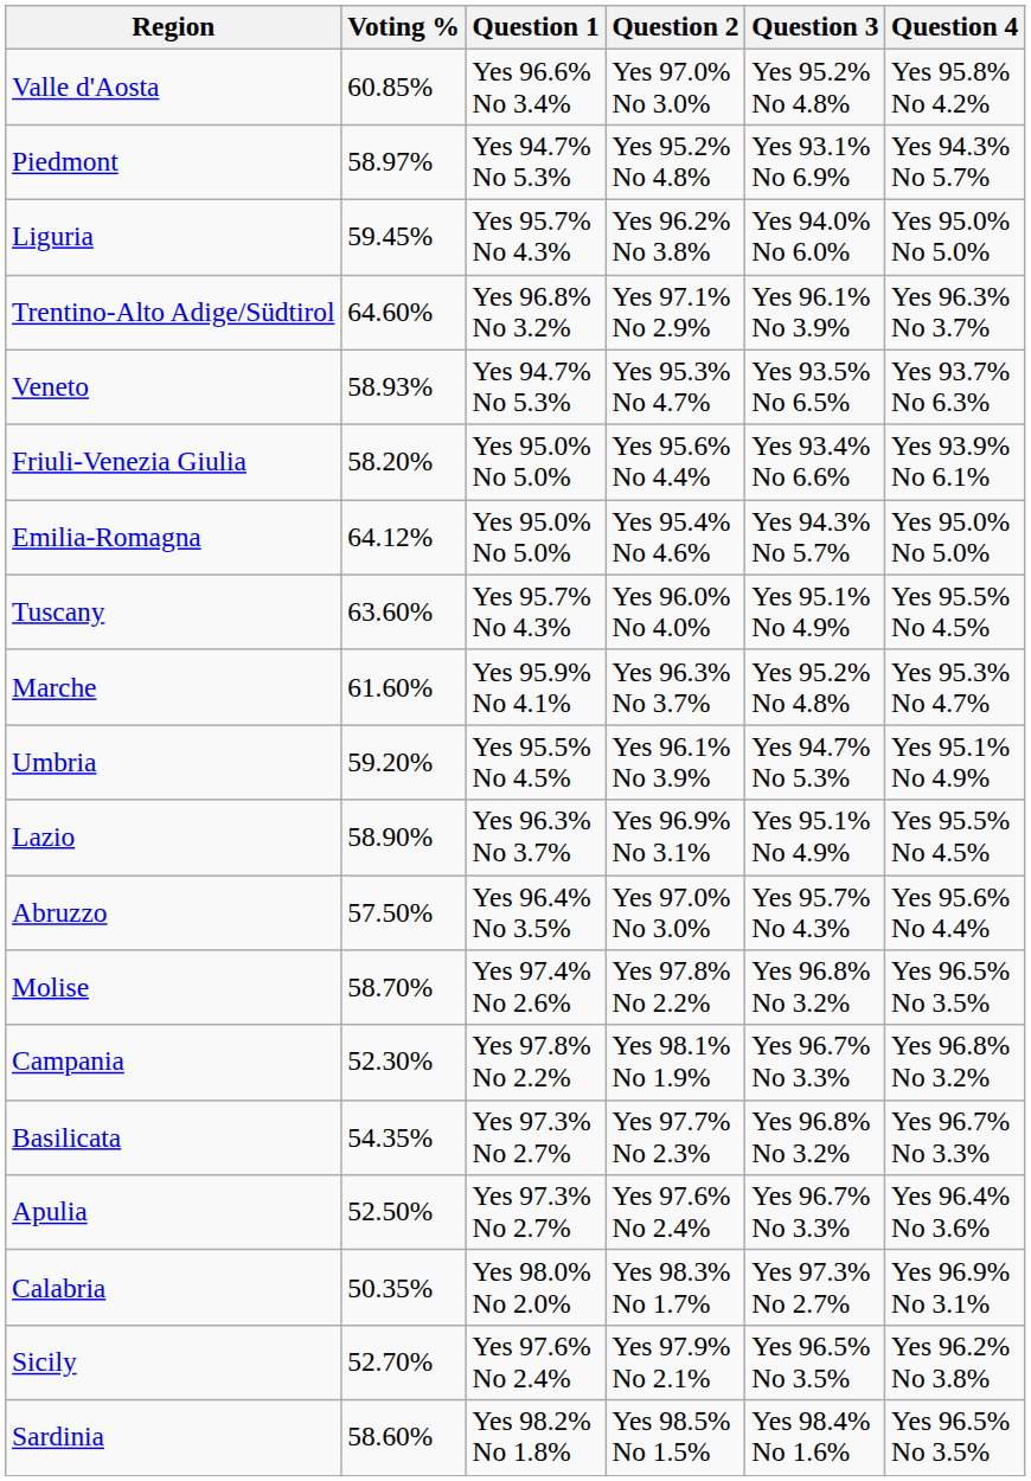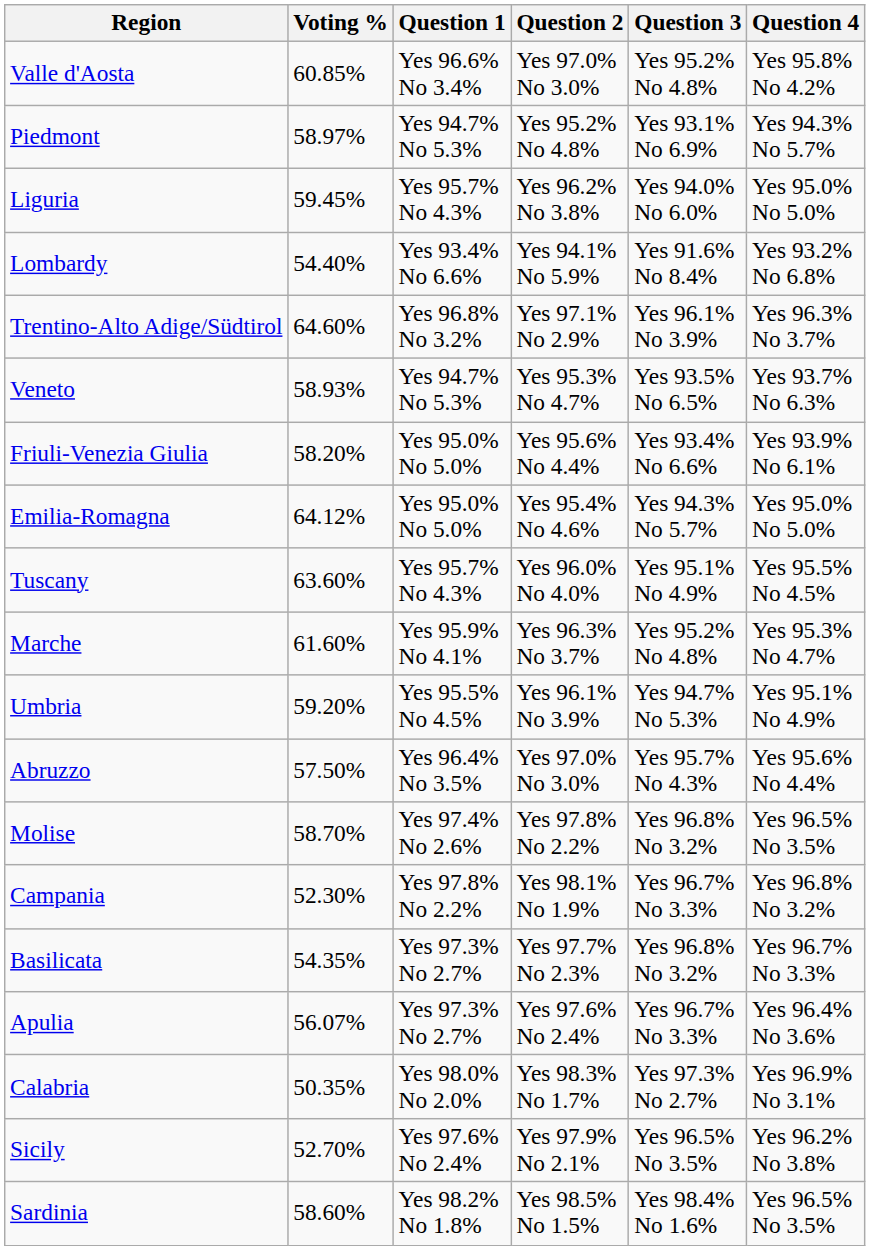 <table class="wikitable sortable">
 <tr>
 <th>Region</th>
 <th>Voting %</th>
 <th>Question 1</th>
 <th>Question 2</th>
 <th>Question 3</th>
 <th>Question 4</th>
 </tr>
 <tr>
 <td><a href='#'>Valle d'Aosta</a></td>
 <td>60.85%</td>
 <td>Yes 96.6%<br>No 3.4%</td>
 <td>Yes 97.0%<br>No 3.0%</td>
 <td>Yes 95.2%<br>No 4.8%</td>
 <td>Yes 95.8%<br>No 4.2%</td>
 </tr>
 <tr>
 <td><a href='#'>Piedmont</a></td>
 <td>58.97%</td>
 <td>Yes 94.7%<br>No 5.3%</td>
 <td>Yes 95.2%<br>No 4.8%</td>
 <td>Yes 93.1%<br>No 6.9%</td>
 <td>Yes 94.3%<br>No 5.7%</td>
 </tr>
 <tr>
 <td><a href='#'>Liguria</a></td>
 <td>59.45%</td>
 <td>Yes 95.7%<br>No 4.3%</td>
 <td>Yes 96.2%<br>No 3.8%</td>
 <td>Yes 94.0%<br>No 6.0%</td>
 <td>Yes 95.0%<br>No 5.0%</td>
+</tr>
+<tr>
+<td><a href='#'>Lombardy</a></td>
+<td>54.40%</td>
+<td>Yes 93.4%<br>No 6.6%</td>
+<td>Yes 94.1%<br>No 5.9%</td>
+<td>Yes 91.6%<br>No 8.4%</td>
+<td>Yes 93.2%<br>No 6.8%</td>
 </tr>
 <tr>
 <td><a href='#'>Trentino-Alto Adige/Südtirol</a></td>
 <td>64.60%</td>
 <td>Yes 96.8%<br>No 3.2%</td>
 <td>Yes 97.1%<br>No 2.9%</td>
 <td>Yes 96.1%<br>No 3.9%</td>
 <td>Yes 96.3%<br>No 3.7%</td>
 </tr>
 <tr>
 <td><a href='#'>Veneto</a></td>
 <td>58.93%</td>
 <td>Yes 94.7%<br>No 5.3%</td>
 <td>Yes 95.3%<br>No 4.7%</td>
 <td>Yes 93.5%<br>No 6.5%</td>
 <td>Yes 93.7%<br>No 6.3%</td>
 </tr>
 <tr>
 <td><a href='#'>Friuli-Venezia Giulia</a></td>
 <td>58.20%</td>
 <td>Yes 95.0%<br>No 5.0%</td>
 <td>Yes 95.6%<br>No 4.4%</td>
 <td>Yes 93.4%<br>No 6.6%</td>
 <td>Yes 93.9%<br>No 6.1%</td>
 </tr>
 <tr>
 <td><a href='#'>Emilia-Romagna</a></td>
 <td>64.12%</td>
 <td>Yes 95.0%<br>No 5.0%</td>
 <td>Yes 95.4%<br>No 4.6%</td>
 <td>Yes 94.3%<br>No 5.7%</td>
 <td>Yes 95.0%<br>No 5.0%</td>
 </tr>
 <tr>
 <td><a href='#'>Tuscany</a></td>
 <td>63.60%</td>
 <td>Yes 95.7%<br>No 4.3%</td>
 <td>Yes 96.0%<br>No 4.0%</td>
 <td>Yes 95.1%<br>No 4.9%</td>
 <td>Yes 95.5%<br>No 4.5%</td>
 </tr>
 <tr>
 <td><a href='#'>Marche</a></td>
 <td>61.60%</td>
 <td>Yes 95.9%<br>No 4.1%</td>
 <td>Yes 96.3%<br>No 3.7%</td>
 <td>Yes 95.2%<br>No 4.8%</td>
 <td>Yes 95.3%<br>No 4.7%</td>
 </tr>
 <tr>
 <td><a href='#'>Umbria</a></td>
 <td>59.20%</td>
 <td>Yes 95.5%<br>No 4.5%</td>
 <td>Yes 96.1%<br>No 3.9%</td>
 <td>Yes 94.7%<br>No 5.3%</td>
 <td>Yes 95.1%<br>No 4.9%</td>
 </tr>
 <tr>
-<td><a href='#'>Lazio</a></td>
-<td>58.90%</td>
-<td>Yes 96.3%<br>No 3.7%</td>
-<td>Yes 96.9%<br>No 3.1%</td>
-<td>Yes 95.1%<br>No 4.9%</td>
-<td>Yes 95.5%<br>No 4.5%</td>
-</tr>
-<tr>
 <td><a href='#'>Abruzzo</a></td>
 <td>57.50%</td>
 <td>Yes 96.4%<br>No 3.5%</td>
 <td>Yes 97.0%<br>No 3.0%</td>
 <td>Yes 95.7%<br>No 4.3%</td>
 <td>Yes 95.6%<br>No 4.4%</td>
 </tr>
 <tr>
 <td><a href='#'>Molise</a></td>
 <td>58.70%</td>
 <td>Yes 97.4%<br>No 2.6%</td>
 <td>Yes 97.8%<br>No 2.2%</td>
 <td>Yes 96.8%<br>No 3.2%</td>
 <td>Yes 96.5%<br>No 3.5%</td>
 </tr>
 <tr>
 <td><a href='#'>Campania</a></td>
 <td>52.30%</td>
 <td>Yes 97.8%<br>No 2.2%</td>
 <td>Yes 98.1%<br>No 1.9%</td>
 <td>Yes 96.7%<br>No 3.3%</td>
 <td>Yes 96.8%<br>No 3.2%</td>
 </tr>
 <tr>
 <td><a href='#'>Basilicata</a></td>
 <td>54.35%</td>
 <td>Yes 97.3%<br>No 2.7%</td>
 <td>Yes 97.7%<br>No 2.3%</td>
 <td>Yes 96.8%<br>No 3.2%</td>
 <td>Yes 96.7%<br>No 3.3%</td>
 </tr>
 <tr>
 <td><a href='#'>Apulia</a></td>
-<td>52.50%</td>
+<td>56.07%</td>
 <td>Yes 97.3%<br>No 2.7%</td>
 <td>Yes 97.6%<br>No 2.4%</td>
 <td>Yes 96.7%<br>No 3.3%</td>
 <td>Yes 96.4%<br>No 3.6%</td>
 </tr>
 <tr>
 <td><a href='#'>Calabria</a></td>
 <td>50.35%</td>
 <td>Yes 98.0%<br>No 2.0%</td>
 <td>Yes 98.3%<br>No 1.7%</td>
 <td>Yes 97.3%<br>No 2.7%</td>
 <td>Yes 96.9%<br>No 3.1%</td>
 </tr>
 <tr>
 <td><a href='#'>Sicily</a></td>
 <td>52.70%</td>
 <td>Yes 97.6%<br>No 2.4%</td>
 <td>Yes 97.9%<br>No 2.1%</td>
 <td>Yes 96.5%<br>No 3.5%</td>
 <td>Yes 96.2%<br>No 3.8%</td>
 </tr>
 <tr>
 <td><a href='#'>Sardinia</a></td>
 <td>58.60%</td>
 <td>Yes 98.2%<br>No 1.8%</td>
 <td>Yes 98.5%<br>No 1.5%</td>
 <td>Yes 98.4%<br>No 1.6%</td>
 <td>Yes 96.5%<br>No 3.5%</td>
 </tr>
 </table>
